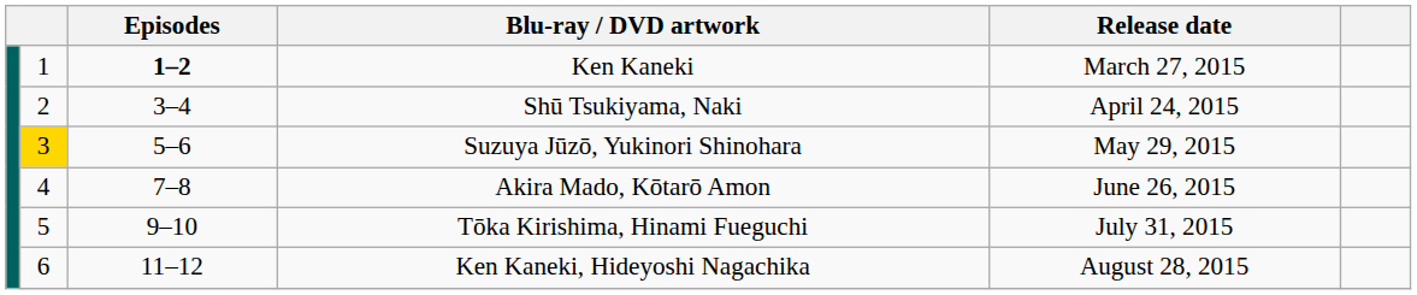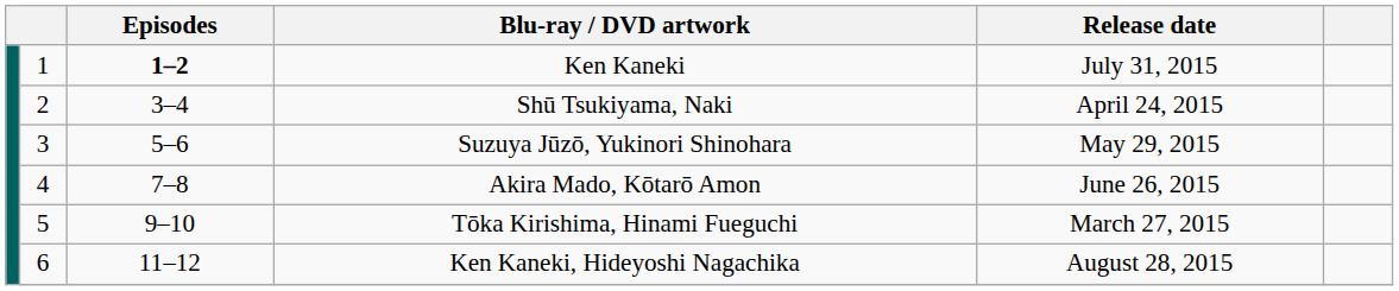 <table class="wikitable" style="text-align: center; width: 70%;">
 <tr>
 <th colspan="2"></th>
 <th>Episodes</th>
 <th>Blu-ray / DVD artwork</th>
 <th>Release date</th>
 <th width="5%"></th>
 </tr>
 <tr>
 <td rowspan="10" width="1%" style="background: #006161;"></td>
 <td>1</td>
 <td><strong>1–2</strong></td>
 <td>Ken Kaneki</td>
-<td>March 27, 2015</td>
+<td>July 31, 2015</td>
 <td></td>
 </tr>
 <tr>
 <td>2</td>
 <td>3–4</td>
 <td>Shū Tsukiyama, Naki</td>
 <td>April 24, 2015</td>
 <td></td>
 </tr>
 <tr>
-<td style="background: gold;">3</td>
+<td>3</td>
 <td>5–6</td>
 <td>Suzuya Jūzō, Yukinori Shinohara</td>
 <td>May 29, 2015</td>
 <td></td>
 </tr>
 <tr>
 <td>4</td>
 <td>7–8</td>
 <td>Akira Mado, Kōtarō Amon</td>
 <td>June 26, 2015</td>
 <td></td>
 </tr>
 <tr>
 <td>5</td>
 <td>9–10</td>
 <td>Tōka Kirishima, Hinami Fueguchi</td>
-<td>July 31, 2015</td>
+<td>March 27, 2015</td>
 <td></td>
 </tr>
 <tr>
 <td>6</td>
 <td>11–12</td>
 <td>Ken Kaneki, Hideyoshi Nagachika</td>
 <td>August 28, 2015</td>
 <td></td>
 </tr>
 <tr>
 </tr>
 </table>
